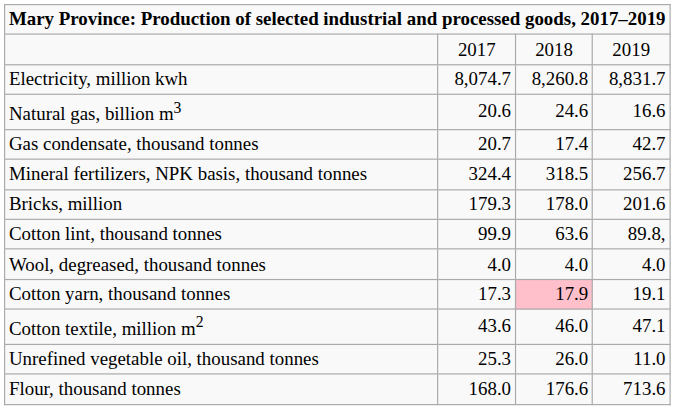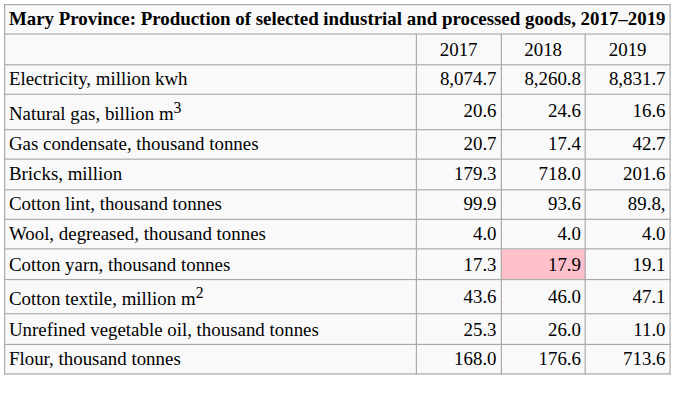 <table class="wikitable">
 <tr>
 <td colspan="4" align="center"><strong>Mary  Province: Production of selected industrial and processed goods,  2017–2019</strong></td>
 </tr>
 <tr>
 <td></td>
 <td align="center">2017</td>
 <td align="center">2018</td>
 <td align="center">2019</td>
 </tr>
 <tr>
 <td>Electricity, million kwh</td>
 <td align="right">8,074.7</td>
 <td align="right">8,260.8</td>
 <td align="right">8,831.7</td>
 </tr>
 <tr>
 <td>Natural gas, billion m<sup>3</sup></td>
 <td align="right">20.6</td>
 <td align="right">24.6</td>
 <td align="right">16.6</td>
 </tr>
 <tr>
 <td>Gas condensate, thousand tonnes</td>
 <td align="right">20.7</td>
 <td align="right">17.4</td>
 <td align="right">42.7</td>
 </tr>
 <tr>
-<td>Mineral fertilizers, NPK basis, thousand tonnes</td>
-<td align="right">324.4</td>
-<td align="right">318.5</td>
-<td align="right">256.7</td>
-</tr>
-<tr>
 <td>Bricks, million</td>
 <td align="right">179.3</td>
-<td align="right">178.0</td>
+<td align="right">718.0</td>
 <td align="right">201.6</td>
 </tr>
 <tr>
 <td>Cotton lint, thousand tonnes</td>
 <td align="right">99.9</td>
-<td align="right">63.6</td>
+<td align="right">93.6</td>
 <td align="right">89.8,</td>
 </tr>
 <tr>
 <td>Wool, degreased, thousand tonnes</td>
 <td align="right">4.0</td>
 <td align="right">4.0</td>
 <td align="right">4.0</td>
 </tr>
 <tr>
 <td>Cotton yarn, thousand tonnes</td>
 <td align="right">17.3</td>
 <td align="right" style="background: pink;">17.9</td>
 <td align="right">19.1</td>
 </tr>
 <tr>
 <td>Cotton textile,   million m<sup>2</sup></td>
 <td align="right">43.6</td>
 <td align="right">46.0</td>
 <td align="right">47.1</td>
 </tr>
 <tr>
 <td>Unrefined vegetable oil, thousand tonnes</td>
 <td align="right">25.3</td>
 <td align="right">26.0</td>
 <td align="right">11.0</td>
 </tr>
 <tr>
 <td>Flour, thousand tonnes</td>
 <td align="right">168.0</td>
 <td align="right">176.6</td>
 <td align="right">713.6</td>
 </tr>
 </table>
